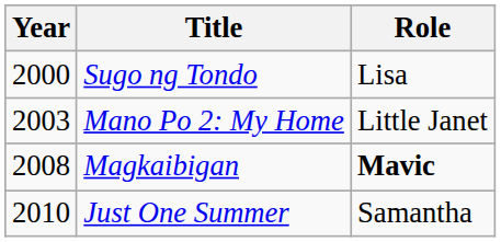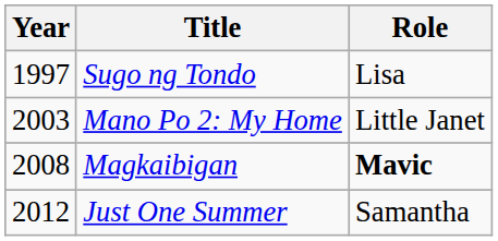 <table class="wikitable sortable">
 <tr>
 <th>Year</th>
 <th>Title</th>
 <th>Role</th>
 </tr>
 <tr>
-<td>2000</td>
+<td>1997</td>
 <td><em><a href='#'>Sugo ng Tondo</a></em></td>
 <td>Lisa</td>
 </tr>
 <tr>
 <td>2003</td>
 <td><em><a href='#'>Mano Po 2: My Home</a></em></td>
 <td>Little Janet</td>
 </tr>
 <tr>
 <td>2008</td>
 <td><em><a href='#'>Magkaibigan</a></em></td>
 <td><strong>Mavic</strong></td>
 </tr>
 <tr>
-<td>2010</td>
+<td>2012</td>
 <td><em><a href='#'>Just One Summer</a></em></td>
 <td>Samantha</td>
 </tr>
 </table>
